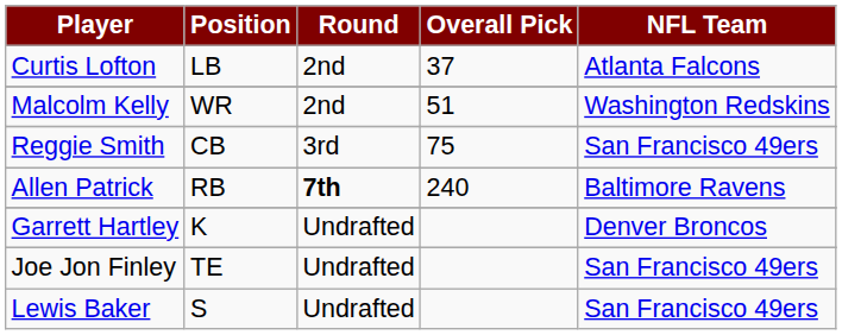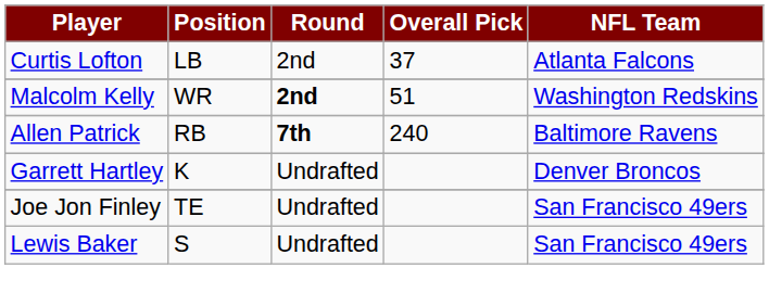 <table class="wikitable" border="1">
 <tr>
 <th style="background: maroon; color: white">Player</th>
 <th style="background: maroon; color: white">Position</th>
 <th style="background: maroon; color: white">Round</th>
 <th style="background: maroon; color: white">Overall Pick</th>
 <th style="background: maroon; color: white">NFL Team</th>
 </tr>
 <tr>
 <td><a href='#'>Curtis Lofton</a></td>
 <td>LB</td>
 <td>2nd</td>
 <td>37</td>
 <td><a href='#'>Atlanta Falcons</a></td>
 </tr>
 <tr>
 </tr>
 <tr>
 <td><a href='#'>Malcolm Kelly</a></td>
 <td>WR</td>
-<td>2nd</td>
+<td><strong>2nd</strong></td>
 <td>51</td>
 <td><a href='#'>Washington Redskins</a></td>
 </tr>
 <tr>
-</tr>
-<tr>
-<td><a href='#'>Reggie Smith</a></td>
-<td>CB</td>
-<td>3rd</td>
-<td>75</td>
-<td><a href='#'>San Francisco 49ers</a></td>
 </tr>
 <tr>
 </tr>
 <tr>
 <td><a href='#'>Allen Patrick</a></td>
 <td>RB</td>
 <td><strong>7th</strong></td>
 <td>240</td>
 <td><a href='#'>Baltimore Ravens</a></td>
 </tr>
 <tr>
 </tr>
 <tr>
 <td><a href='#'>Garrett Hartley</a></td>
 <td>K</td>
 <td>Undrafted</td>
 <td></td>
 <td><a href='#'>Denver Broncos</a></td>
 </tr>
 <tr>
 </tr>
 <tr>
 <td>Joe Jon Finley</td>
 <td>TE</td>
 <td>Undrafted</td>
 <td></td>
 <td><a href='#'>San Francisco 49ers</a></td>
 </tr>
 <tr>
 <td><a href='#'>Lewis Baker</a></td>
 <td>S</td>
 <td>Undrafted</td>
 <td></td>
 <td><a href='#'>San Francisco 49ers</a></td>
 </tr>
 </table>
